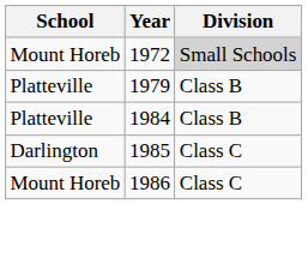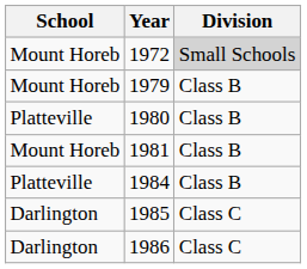 <table class="wikitable">
 <tr>
 <th>School</th>
 <th>Year</th>
 <th>Division</th>
 </tr>
 <tr>
 <td>Mount Horeb</td>
 <td>1972</td>
 <td style="background: lightgrey;">Small Schools</td>
 </tr>
 <tr>
+<td>Mount Horeb</td>
+<td>1979</td>
+<td>Class B</td>
+</tr>
+<tr>
 <td>Platteville</td>
-<td>1979</td>
+<td>1980</td>
+<td>Class B</td>
+</tr>
+<tr>
+<td>Mount Horeb</td>
+<td>1981</td>
 <td>Class B</td>
 </tr>
 <tr>
 <td>Platteville</td>
 <td>1984</td>
 <td>Class B</td>
 </tr>
 <tr>
 <td>Darlington</td>
 <td>1985</td>
 <td>Class C</td>
 </tr>
 <tr>
-<td>Mount Horeb</td>
+<td>Darlington</td>
 <td>1986</td>
 <td>Class C</td>
 </tr>
 </table>
